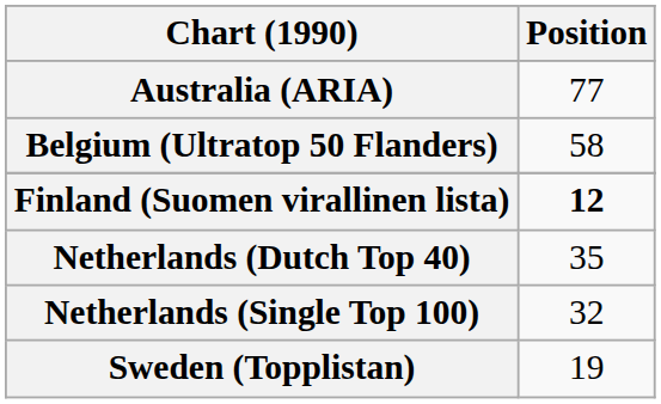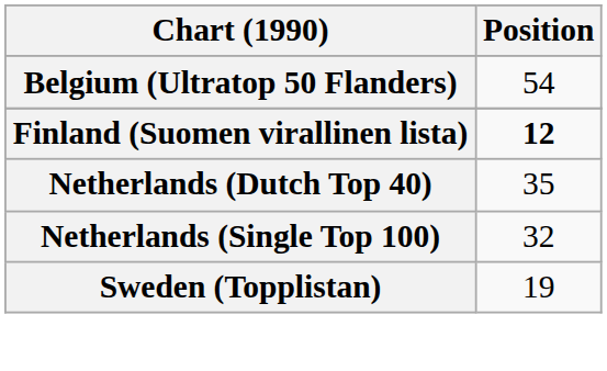 <table class="wikitable sortable plainrowheaders" style="text-align:center">
 <tr>
 <th scope="col">Chart (1990)</th>
 <th scope="col">Position</th>
 </tr>
 <tr>
-<th scope="row">Australia (ARIA)</th>
-<td>77</td>
-</tr>
-<tr>
 <th scope="row">Belgium (Ultratop 50 Flanders)</th>
-<td>58</td>
+<td>54</td>
 </tr>
 <tr>
 </tr>
 <tr>
 <th scope="row">Finland (Suomen virallinen lista)</th>
 <td><strong>12</strong></td>
 </tr>
 <tr>
 <th scope="row">Netherlands (Dutch Top 40)</th>
 <td>35</td>
 </tr>
 <tr>
 <th scope="row">Netherlands (Single Top 100)</th>
 <td>32</td>
 </tr>
 <tr>
 <th scope="row">Sweden (Topplistan)</th>
 <td>19</td>
 </tr>
 </table>
